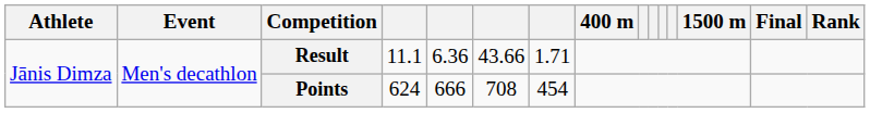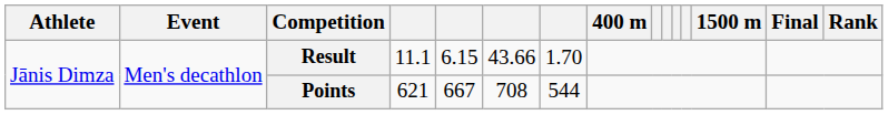 <table class="wikitable" style="font-size:90%">
 <tr>
 <th>Athlete</th>
 <th>Event</th>
 <th>Competition</th>
 <th></th>
 <th></th>
 <th></th>
 <th></th>
 <th>400 m</th>
 <th></th>
 <th></th>
 <th></th>
 <th></th>
 <th>1500 m</th>
 <th>Final</th>
 <th>Rank</th>
 </tr>
 <tr align=center>
 <td align=left rowspan=2><a href='#'>Jānis Dimza</a></td>
 <td align=left rowspan=2><a href='#'>Men's decathlon</a></td>
 <th style="font-size:95%">Result</th>
 <td>11.1</td>
-<td>6.36</td>
+<td>6.15</td>
 <td>43.66</td>
-<td>1.71</td>
+<td>1.70</td>
 <td colspan=6></td>
 <td colspan=2></td>
 </tr>
 <tr align=center>
 <th style="font-size:95%">Points</th>
-<td>624</td>
-<td>666</td>
+<td>621</td>
+<td>667</td>
 <td>708</td>
-<td>454</td>
+<td>544</td>
 <td colspan=6></td>
 <td colspan=2></td>
 </tr>
 </table>
